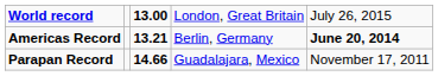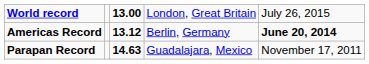 <table class="wikitable">
 <tr>
 <td><strong><a href='#'>World record</a></strong></td>
 <td></td>
 <td><strong>13.00</strong></td>
 <td><a href='#'>London</a>, <a href='#'>Great Britain</a></td>
 <td>July 26, 2015</td>
 </tr>
 <tr>
 <td><strong>Americas Record</strong></td>
 <td></td>
-<td><strong>13.21</strong></td>
+<td><strong>13.12</strong></td>
 <td><a href='#'>Berlin</a>, <a href='#'>Germany</a></td>
 <td><strong>June 20, 2014</strong></td>
 </tr>
 <tr>
 <td><strong>Parapan Record</strong></td>
 <td></td>
-<td><strong>14.66</strong></td>
+<td><strong>14.63</strong></td>
 <td><a href='#'>Guadalajara</a>, <a href='#'>Mexico</a></td>
 <td>November 17, 2011</td>
 </tr>
 </table>
